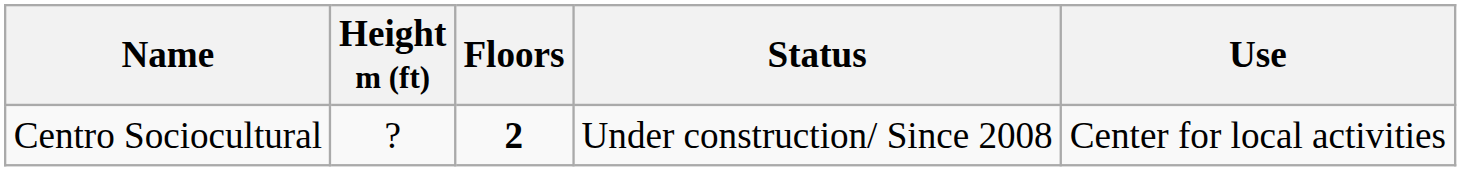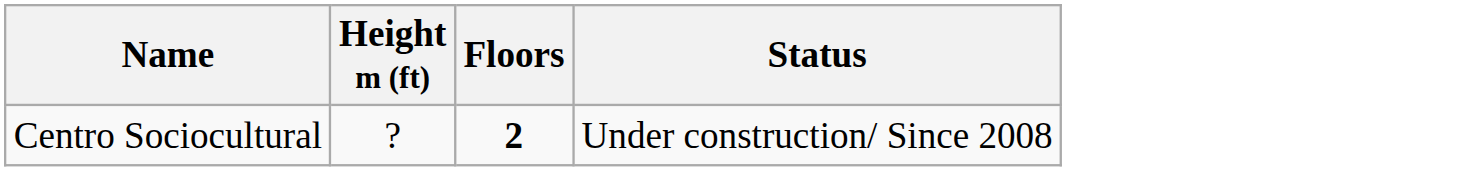 <table class="wikitable sortable">
 <tr>
 <th>Name</th>
 <th>Height<br><small>m (ft)</small></th>
 <th>Floors</th>
 <th>Status</th>
-<th>Use</th>
 </tr>
 <tr>
 <td>Centro Sociocultural</td>
 <td align="center">?</td>
 <td align="center"><strong>2</strong></td>
 <td align="center">Under construction/ Since 2008</td>
-<td align="center">Center for local activities</td>
 </tr>
 </table>
